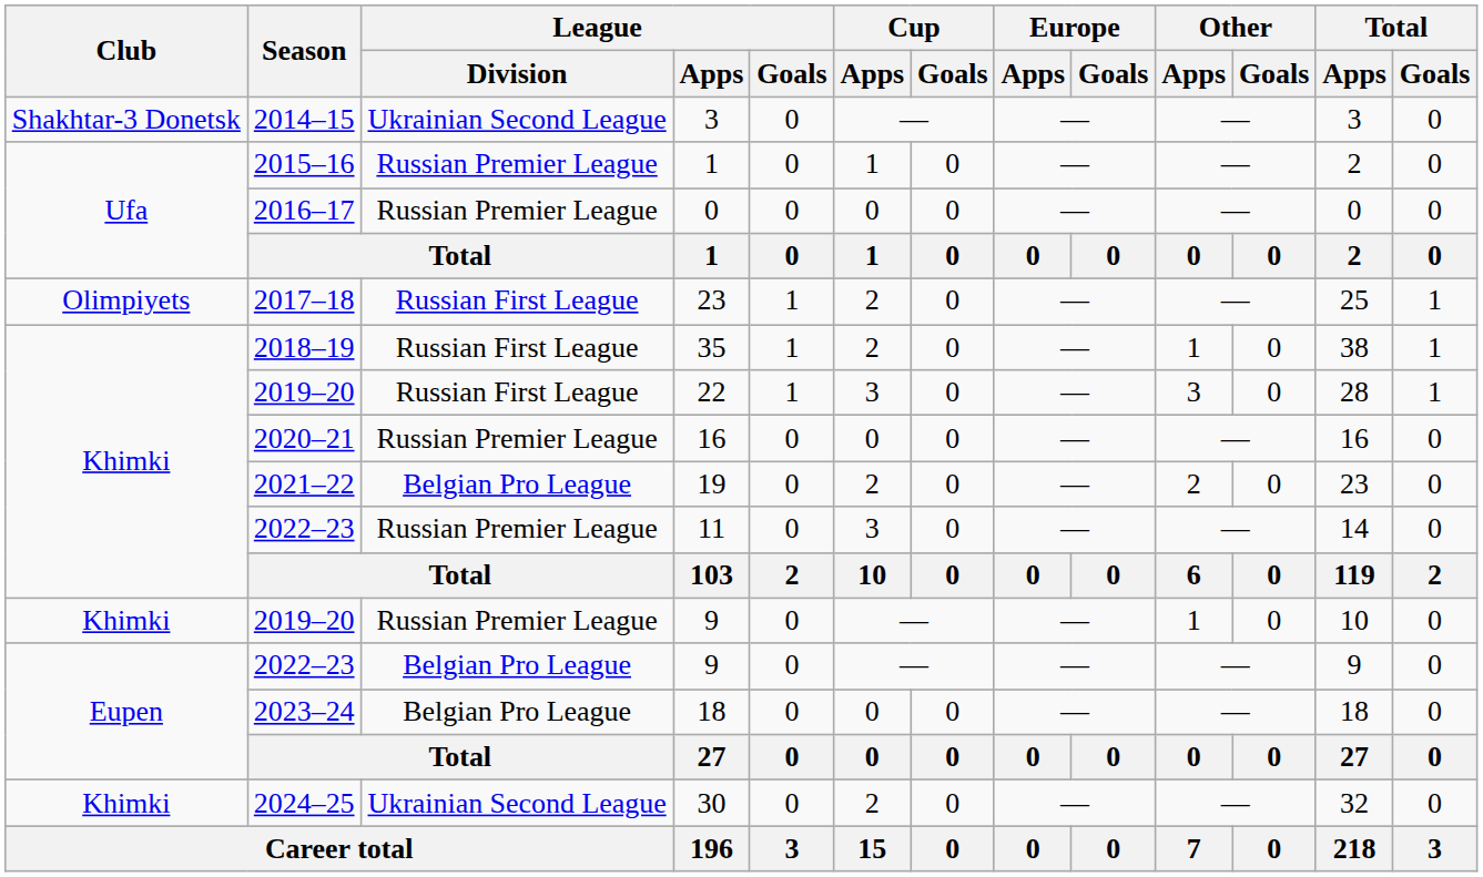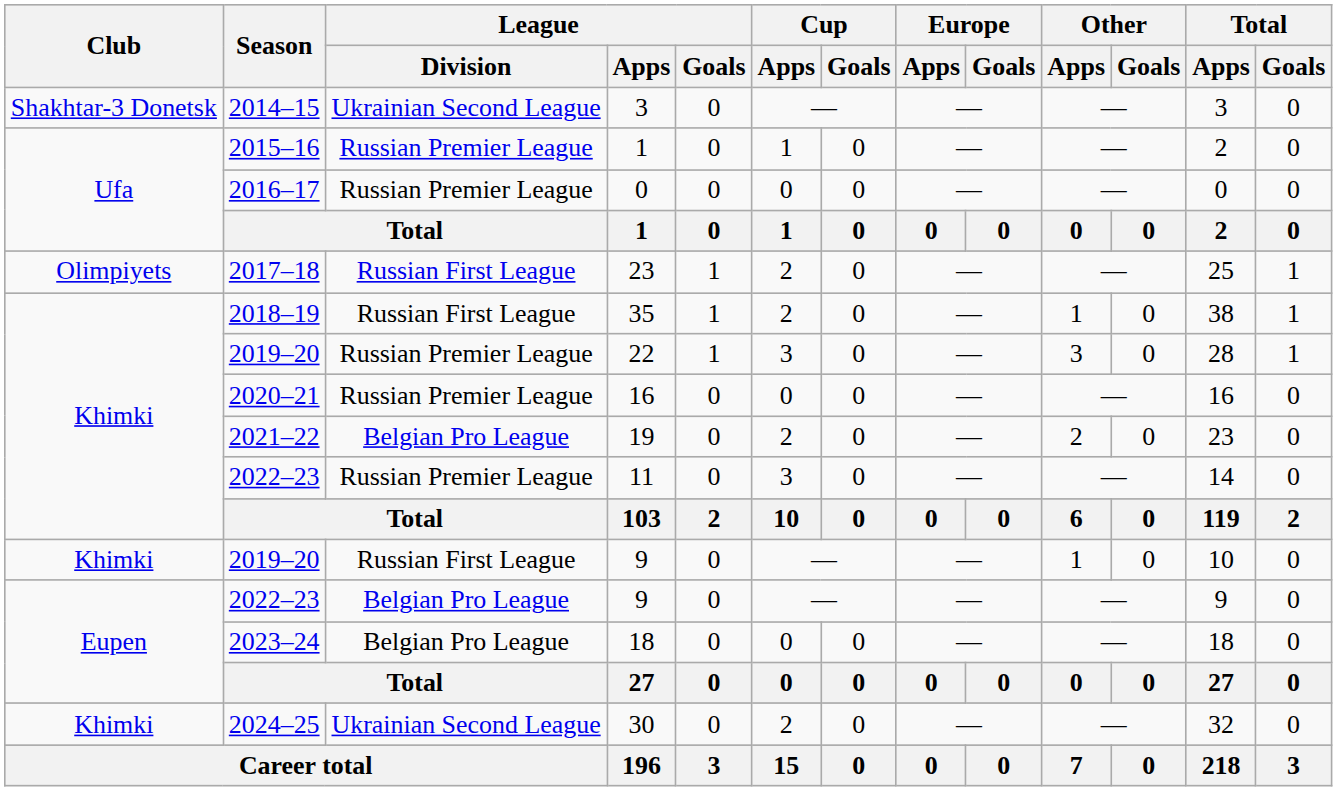 <table class="wikitable" style="text-align: center;">
 <tr>
 <th rowspan="2">Club</th>
 <th rowspan="2">Season</th>
 <th colspan="3">League</th>
 <th colspan="2">Cup</th>
 <th colspan="2">Europe</th>
 <th colspan="2">Other</th>
 <th colspan="2">Total</th>
 </tr>
 <tr>
 <th>Division</th>
 <th>Apps</th>
 <th>Goals</th>
 <th>Apps</th>
 <th>Goals</th>
 <th>Apps</th>
 <th>Goals</th>
 <th>Apps</th>
 <th>Goals</th>
 <th>Apps</th>
 <th>Goals</th>
 </tr>
 <tr>
 <td><a href='#'>Shakhtar-3 Donetsk</a></td>
 <td><a href='#'>2014–15</a></td>
 <td><a href='#'>Ukrainian Second League</a></td>
 <td>3</td>
 <td>0</td>
 <td colspan="2">—</td>
 <td colspan="2">—</td>
 <td colspan="2">—</td>
 <td>3</td>
 <td>0</td>
 </tr>
 <tr>
 <td rowspan="3"><a href='#'>Ufa</a></td>
 <td><a href='#'>2015–16</a></td>
 <td><a href='#'>Russian Premier League</a></td>
 <td>1</td>
 <td>0</td>
 <td>1</td>
 <td>0</td>
 <td colspan="2">—</td>
 <td colspan="2">—</td>
 <td>2</td>
 <td>0</td>
 </tr>
 <tr>
 <td><a href='#'>2016–17</a></td>
 <td>Russian Premier League</td>
 <td>0</td>
 <td>0</td>
 <td>0</td>
 <td>0</td>
 <td colspan="2">—</td>
 <td colspan="2">—</td>
 <td>0</td>
 <td>0</td>
 </tr>
 <tr>
 <th colspan=2>Total</th>
 <th>1</th>
 <th>0</th>
 <th>1</th>
 <th>0</th>
 <th>0</th>
 <th>0</th>
 <th>0</th>
 <th>0</th>
 <th>2</th>
 <th>0</th>
 </tr>
 <tr>
 <td><a href='#'>Olimpiyets</a></td>
 <td><a href='#'>2017–18</a></td>
 <td><a href='#'>Russian First League</a></td>
 <td>23</td>
 <td>1</td>
 <td>2</td>
 <td>0</td>
 <td colspan="2">—</td>
 <td colspan="2">—</td>
 <td>25</td>
 <td>1</td>
 </tr>
 <tr>
 <td rowspan="6"><a href='#'>Khimki</a></td>
 <td><a href='#'>2018–19</a></td>
 <td>Russian First League</td>
 <td>35</td>
 <td>1</td>
 <td>2</td>
 <td>0</td>
 <td colspan="2">—</td>
 <td>1</td>
 <td>0</td>
 <td>38</td>
 <td>1</td>
 </tr>
 <tr>
 <td><a href='#'>2019–20</a></td>
-<td>Russian First League</td>
+<td>Russian Premier League</td>
 <td>22</td>
 <td>1</td>
 <td>3</td>
 <td>0</td>
 <td colspan="2">—</td>
 <td>3</td>
 <td>0</td>
 <td>28</td>
 <td>1</td>
 </tr>
 <tr>
 <td><a href='#'>2020–21</a></td>
 <td>Russian Premier League</td>
 <td>16</td>
 <td>0</td>
 <td>0</td>
 <td>0</td>
 <td colspan="2">—</td>
 <td colspan="2">—</td>
 <td>16</td>
 <td>0</td>
 </tr>
 <tr>
 <td><a href='#'>2021–22</a></td>
 <td><a href='#'>Belgian Pro League</a></td>
 <td>19</td>
 <td>0</td>
 <td>2</td>
 <td>0</td>
 <td colspan="2">—</td>
 <td>2</td>
 <td>0</td>
 <td>23</td>
 <td>0</td>
 </tr>
 <tr>
 <td><a href='#'>2022–23</a></td>
 <td>Russian Premier League</td>
 <td>11</td>
 <td>0</td>
 <td>3</td>
 <td>0</td>
 <td colspan="2">—</td>
 <td colspan="2">—</td>
 <td>14</td>
 <td>0</td>
 </tr>
 <tr>
 <th colspan=2>Total</th>
 <th>103</th>
 <th>2</th>
 <th>10</th>
 <th>0</th>
 <th>0</th>
 <th>0</th>
 <th>6</th>
 <th>0</th>
 <th>119</th>
 <th>2</th>
 </tr>
 <tr>
 <td><a href='#'>Khimki</a></td>
 <td><a href='#'>2019–20</a></td>
-<td>Russian Premier League</td>
+<td>Russian First League</td>
 <td>9</td>
 <td>0</td>
 <td colspan="2">—</td>
 <td colspan="2">—</td>
 <td>1</td>
 <td>0</td>
 <td>10</td>
 <td>0</td>
 </tr>
 <tr>
 <td rowspan="3"><a href='#'>Eupen</a></td>
 <td><a href='#'>2022–23</a></td>
 <td><a href='#'>Belgian Pro League</a></td>
 <td>9</td>
 <td>0</td>
 <td colspan="2">—</td>
 <td colspan="2">—</td>
 <td colspan="2">—</td>
 <td>9</td>
 <td>0</td>
 </tr>
 <tr>
 <td><a href='#'>2023–24</a></td>
 <td>Belgian Pro League</td>
 <td>18</td>
 <td>0</td>
 <td>0</td>
 <td>0</td>
 <td colspan="2">—</td>
 <td colspan="2">—</td>
 <td>18</td>
 <td>0</td>
 </tr>
 <tr>
 <th colspan=2>Total</th>
 <th>27</th>
 <th>0</th>
 <th>0</th>
 <th>0</th>
 <th>0</th>
 <th>0</th>
 <th>0</th>
 <th>0</th>
 <th>27</th>
 <th>0</th>
 </tr>
 <tr>
 <td><a href='#'>Khimki</a></td>
 <td><a href='#'>2024–25</a></td>
 <td><a href='#'>Ukrainian Second League</a></td>
 <td>30</td>
 <td>0</td>
 <td>2</td>
 <td>0</td>
 <td colspan="2">—</td>
 <td colspan="2">—</td>
 <td>32</td>
 <td>0</td>
 </tr>
 <tr>
 <th colspan=3>Career total</th>
 <th>196</th>
 <th>3</th>
 <th>15</th>
 <th>0</th>
 <th>0</th>
 <th>0</th>
 <th>7</th>
 <th>0</th>
 <th>218</th>
 <th>3</th>
 </tr>
 </table>
